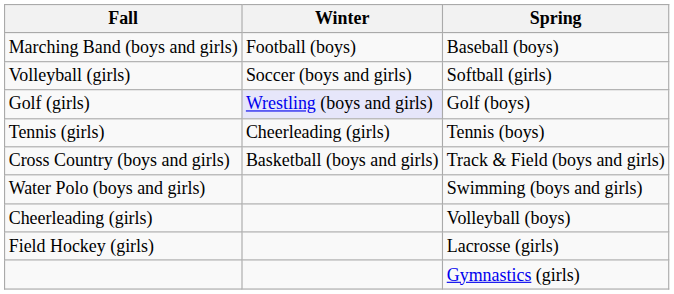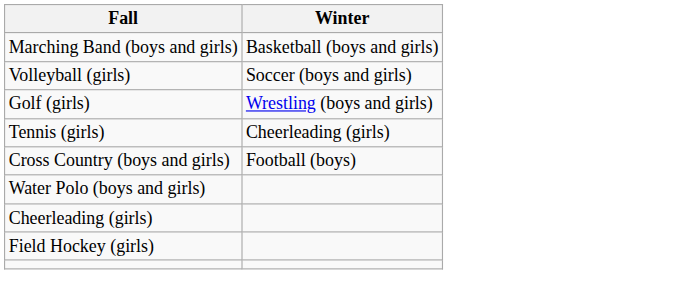 <table class="wikitable">
 <tr>
 <th>Fall</th>
 <th>Winter</th>
-<th>Spring</th>
 </tr>
 <tr>
 <td>Marching Band (boys and girls)</td>
-<td>Football (boys)</td>
-<td>Baseball (boys)</td>
+<td>Basketball (boys and girls)</td>
 </tr>
 <tr>
 <td>Volleyball (girls)</td>
 <td>Soccer (boys and girls)</td>
-<td>Softball (girls)</td>
 </tr>
 <tr>
 <td>Golf (girls)</td>
-<td style="background: lavender;"><a href='#'>Wrestling</a> (boys and girls)</td>
-<td>Golf (boys)</td>
+<td><a href='#'>Wrestling</a> (boys and girls)</td>
 </tr>
 <tr>
 <td>Tennis (girls)</td>
 <td>Cheerleading (girls)</td>
-<td>Tennis (boys)</td>
 </tr>
 <tr>
 <td>Cross Country (boys and girls)</td>
-<td>Basketball (boys and girls)</td>
-<td>Track & Field (boys and girls)</td>
+<td>Football (boys)</td>
 </tr>
 <tr>
 <td>Water Polo (boys and girls)</td>
 <td></td>
-<td>Swimming (boys and girls)</td>
 </tr>
 <tr>
 <td>Cheerleading (girls)</td>
 <td></td>
-<td>Volleyball (boys)</td>
 </tr>
 <tr>
 <td>Field Hockey (girls)</td>
 <td></td>
-<td>Lacrosse (girls)</td>
 </tr>
 <tr>
 <td></td>
 <td></td>
-<td><a href='#'>Gymnastics</a> (girls)</td>
 </tr>
 </table>
